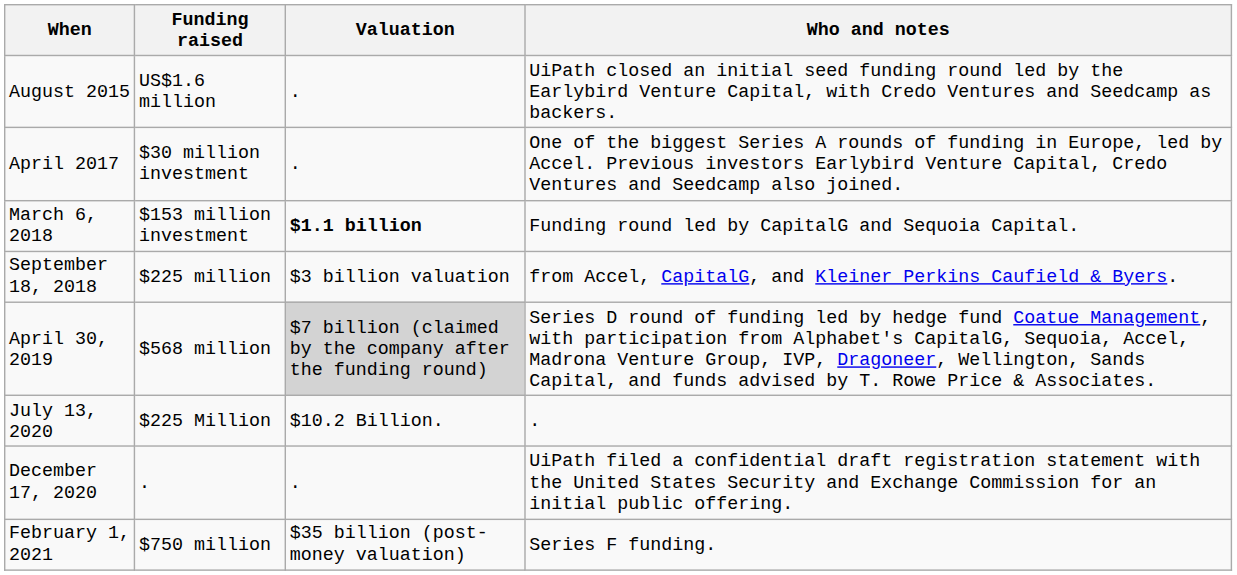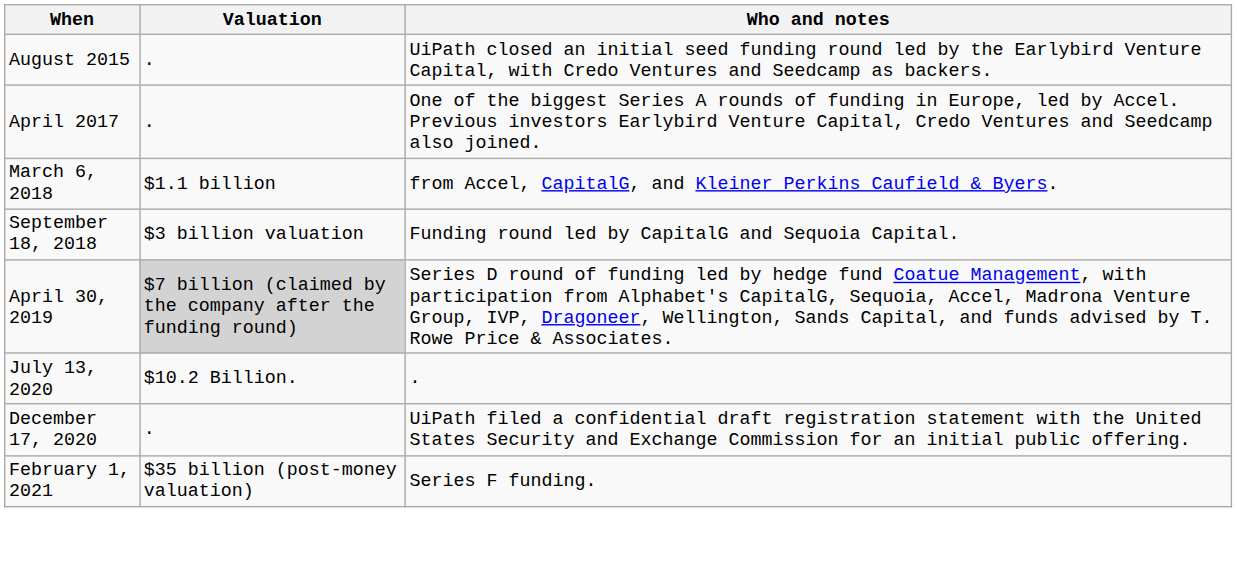 <table class="wikitable">
 <tr>
 <th>When</th>
-<th>Funding raised</th>
 <th>Valuation</th>
 <th>Who and notes</th>
 </tr>
 <tr>
 <td>August 2015</td>
-<td>US$1.6 million</td>
 <td>.</td>
 <td>UiPath closed an initial seed funding round led by the Earlybird Venture Capital, with Credo Ventures and Seedcamp as backers.</td>
 </tr>
 <tr>
 <td>April 2017</td>
-<td>$30 million investment</td>
 <td>.</td>
 <td>One of the biggest Series A rounds of funding in Europe, led by Accel. Previous investors Earlybird Venture Capital, Credo Ventures and Seedcamp also joined.</td>
 </tr>
 <tr>
 <td>March 6, 2018</td>
-<td>$153 million investment</td>
-<td><strong>$1.1 billion</strong></td>
+<td>$1.1 billion</td>
+<td>from Accel, <a href='#'>CapitalG</a>, and <a href='#'>Kleiner Perkins Caufield & Byers</a>.</td>
+</tr>
+<tr>
+<td>September 18, 2018</td>
+<td>$3 billion valuation</td>
 <td>Funding round led by CapitalG and Sequoia Capital.</td>
 </tr>
 <tr>
-<td>September 18, 2018</td>
-<td>$225 million</td>
-<td>$3 billion valuation</td>
-<td>from Accel, <a href='#'>CapitalG</a>, and <a href='#'>Kleiner Perkins Caufield & Byers</a>.</td>
-</tr>
-<tr>
 <td>April 30, 2019</td>
-<td>$568 million</td>
 <td style="background: lightgrey;">$7 billion (claimed by the company after the funding round)</td>
 <td>Series D round of funding led by hedge fund <a href='#'>Coatue Management</a>, with participation from Alphabet's CapitalG, Sequoia, Accel, Madrona Venture Group, IVP, <a href='#'>Dragoneer</a>, Wellington, Sands Capital, and funds advised by T. Rowe Price & Associates.</td>
 </tr>
 <tr>
 <td>July 13, 2020</td>
-<td>$225 Million</td>
 <td>$10.2 Billion.</td>
 <td>.</td>
 </tr>
 <tr>
 <td>December 17, 2020</td>
 <td>.</td>
-<td>.</td>
 <td>UiPath filed a confidential draft registration statement with the United States Security and Exchange Commission for an initial public offering.</td>
 </tr>
 <tr>
 <td>February 1, 2021</td>
-<td>$750 million</td>
 <td>$35 billion (post-money valuation)</td>
 <td>Series F funding.</td>
 </tr>
 </table>
